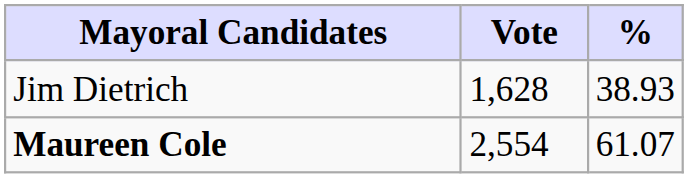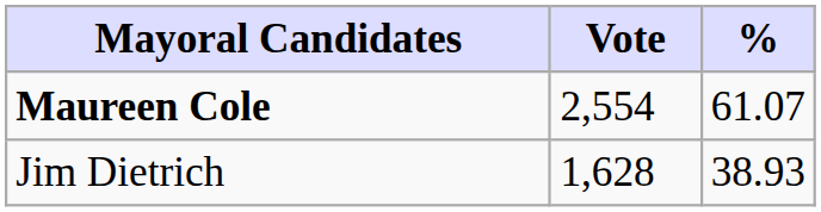 <table class="wikitable">
 <tr>
 <th style="background:#ddf; width:200px;">Mayoral Candidates </th>
 <th style="background:#ddf; width:50px;">Vote</th>
 <th style="background:#ddf; width:30px;">%</th>
 </tr>
 <tr>
+<td><strong>Maureen Cole</strong></td>
+<td>2,554</td>
+<td>61.07</td>
+</tr>
+<tr>
 <td>Jim Dietrich</td>
 <td>1,628</td>
 <td>38.93</td>
 </tr>
-<tr>
-<td><strong>Maureen Cole</strong></td>
-<td>2,554</td>
-<td>61.07</td>
-</tr>
 </table>
